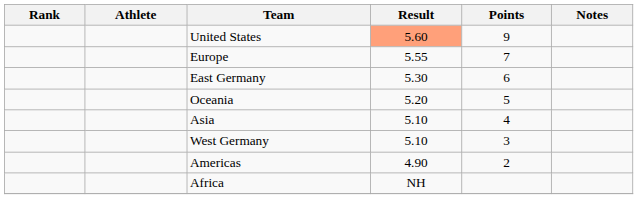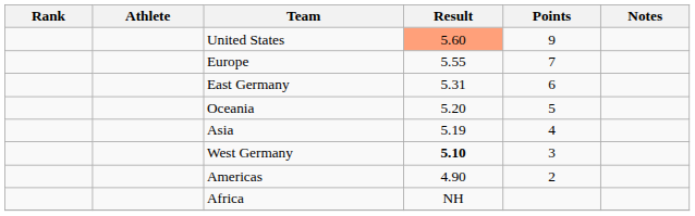 <table class="wikitable sortable" style="text-align:center" width="60%">
 <tr>
 <th>Rank</th>
 <th>Athlete</th>
 <th>Team</th>
 <th>Result</th>
 <th>Points</th>
 <th>Notes</th>
 </tr>
 <tr>
 <td></td>
 <td align="left"></td>
 <td align=left>United States</td>
 <td style="background: lightsalmon;">5.60</td>
 <td>9</td>
 <td></td>
 </tr>
 <tr>
 <td></td>
 <td align="left"></td>
 <td align=left>Europe</td>
 <td>5.55</td>
 <td>7</td>
 <td></td>
 </tr>
 <tr>
 <td></td>
 <td align="left"></td>
 <td align=left>East Germany</td>
-<td>5.30</td>
+<td>5.31</td>
 <td>6</td>
 <td></td>
 </tr>
 <tr>
 <td></td>
 <td align="left"></td>
 <td align=left>Oceania</td>
 <td>5.20</td>
 <td>5</td>
 <td></td>
 </tr>
 <tr>
 <td></td>
 <td align="left"></td>
 <td align=left>Asia</td>
-<td>5.10</td>
+<td>5.19</td>
 <td>4</td>
 <td></td>
 </tr>
 <tr>
 <td></td>
 <td align="left"></td>
 <td align=left>West Germany</td>
-<td>5.10</td>
+<td><strong>5.10</strong></td>
 <td>3</td>
 <td></td>
 </tr>
 <tr>
 <td></td>
 <td align="left"></td>
 <td align=left>Americas</td>
 <td>4.90</td>
 <td>2</td>
 <td></td>
 </tr>
 <tr>
 <td></td>
 <td align="left"></td>
 <td align=left>Africa</td>
 <td>NH</td>
 <td></td>
 <td></td>
 </tr>
 <tr>
 </tr>
 </table>
